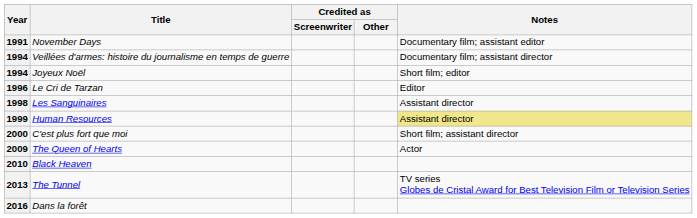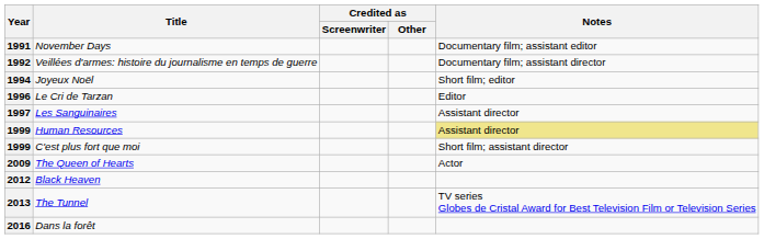 <table class="wikitable">
 <tr>
 <th rowspan="2" width="33">Year</th>
 <th rowspan="2">Title</th>
 <th colspan="2">Credited as</th>
 <th rowspan="2">Notes</th>
 </tr>
 <tr>
 <th width="65">Screenwriter</th>
 <th width="65">Other</th>
 </tr>
 <tr>
 <th align="center">1991</th>
 <td align="left"><em>November Days</em></td>
 <td></td>
 <td></td>
 <td>Documentary film; assistant editor</td>
 </tr>
 <tr>
-<th align="center">1994</th>
+<th align="center">1992</th>
 <td align="left"><em>Veillées d'armes: histoire du journalisme en temps de guerre</em></td>
 <td></td>
 <td></td>
 <td>Documentary film; assistant director</td>
 </tr>
 <tr>
 <th align="center">1994</th>
 <td align="left"><em>Joyeux Noël</em></td>
 <td></td>
 <td></td>
 <td>Short film; editor</td>
 </tr>
 <tr>
 <th align="center">1996</th>
 <td align="left"><em>Le Cri de Tarzan</em></td>
 <td></td>
 <td></td>
 <td>Editor</td>
 </tr>
 <tr>
-<th align="center">1998</th>
+<th align="center">1997</th>
 <td align="left"><em><a href='#'>Les Sanguinaires</a></em></td>
 <td></td>
 <td></td>
 <td>Assistant director</td>
 </tr>
 <tr>
 <th align="center">1999</th>
 <td align="left"><em><a href='#'>Human Resources</a></em></td>
 <td></td>
 <td></td>
 <td style="background: khaki;">Assistant director</td>
 </tr>
 <tr>
-<th align="center">2000</th>
+<th align="center">1999</th>
 <td align="left"><em>C'est plus fort que moi</em></td>
 <td></td>
 <td></td>
 <td>Short film; assistant director</td>
 </tr>
 <tr>
 <th align="center">2009</th>
 <td align="left"><em><a href='#'>The Queen of Hearts</a></em></td>
 <td></td>
 <td></td>
 <td>Actor</td>
 </tr>
 <tr>
-<th align="center">2010</th>
+<th align="center">2012</th>
 <td align="left"><em><a href='#'>Black Heaven</a></em></td>
 <td></td>
 <td></td>
 <td></td>
 </tr>
 <tr>
 <th align="center">2013</th>
 <td align="left"><em><a href='#'>The Tunnel</a></em></td>
 <td></td>
 <td></td>
 <td>TV series<br><a href='#'>Globes de Cristal Award for Best Television Film or Television Series</a></td>
 </tr>
 <tr>
 <th align="center">2016</th>
 <td align="left"><em>Dans la forêt</em></td>
 <td></td>
 <td></td>
 <td></td>
 </tr>
 </table>
